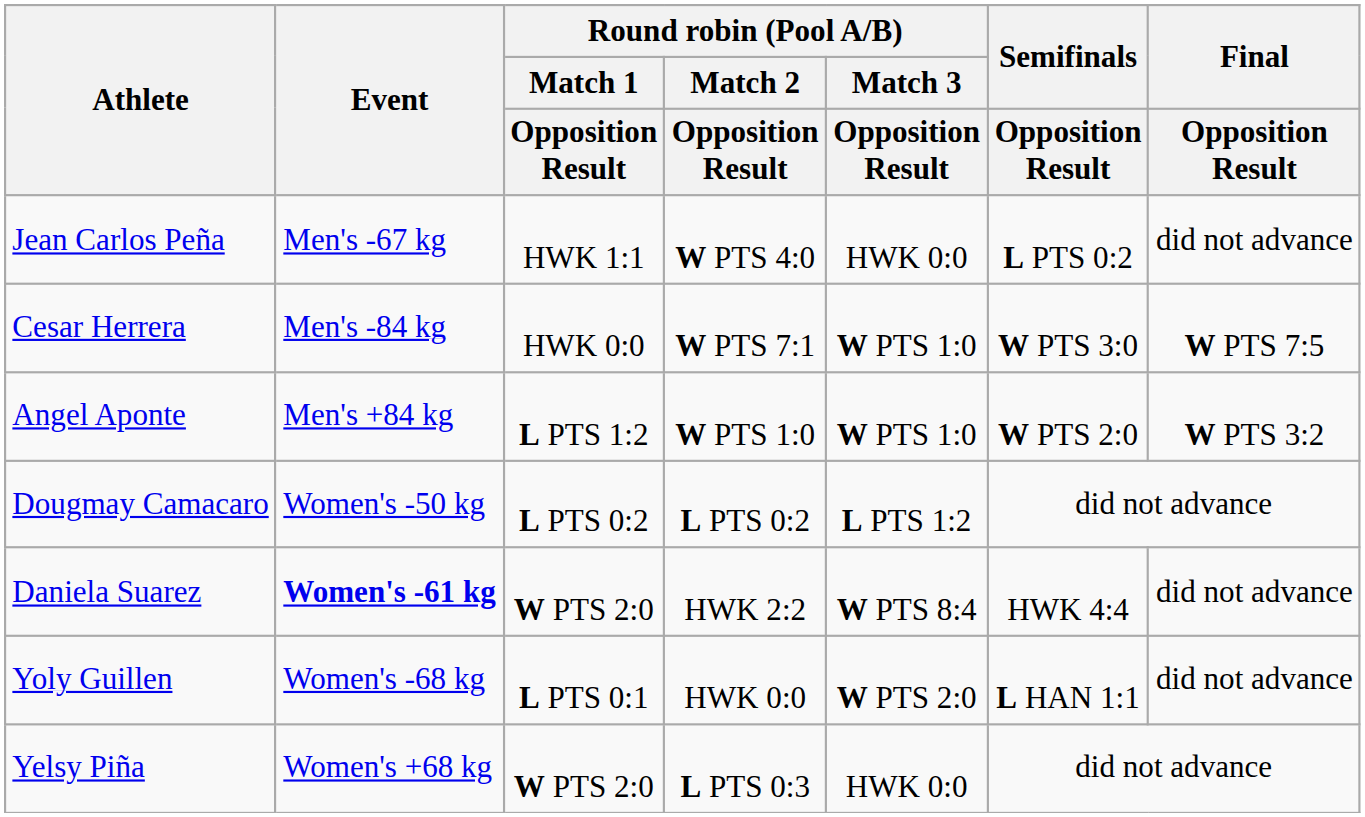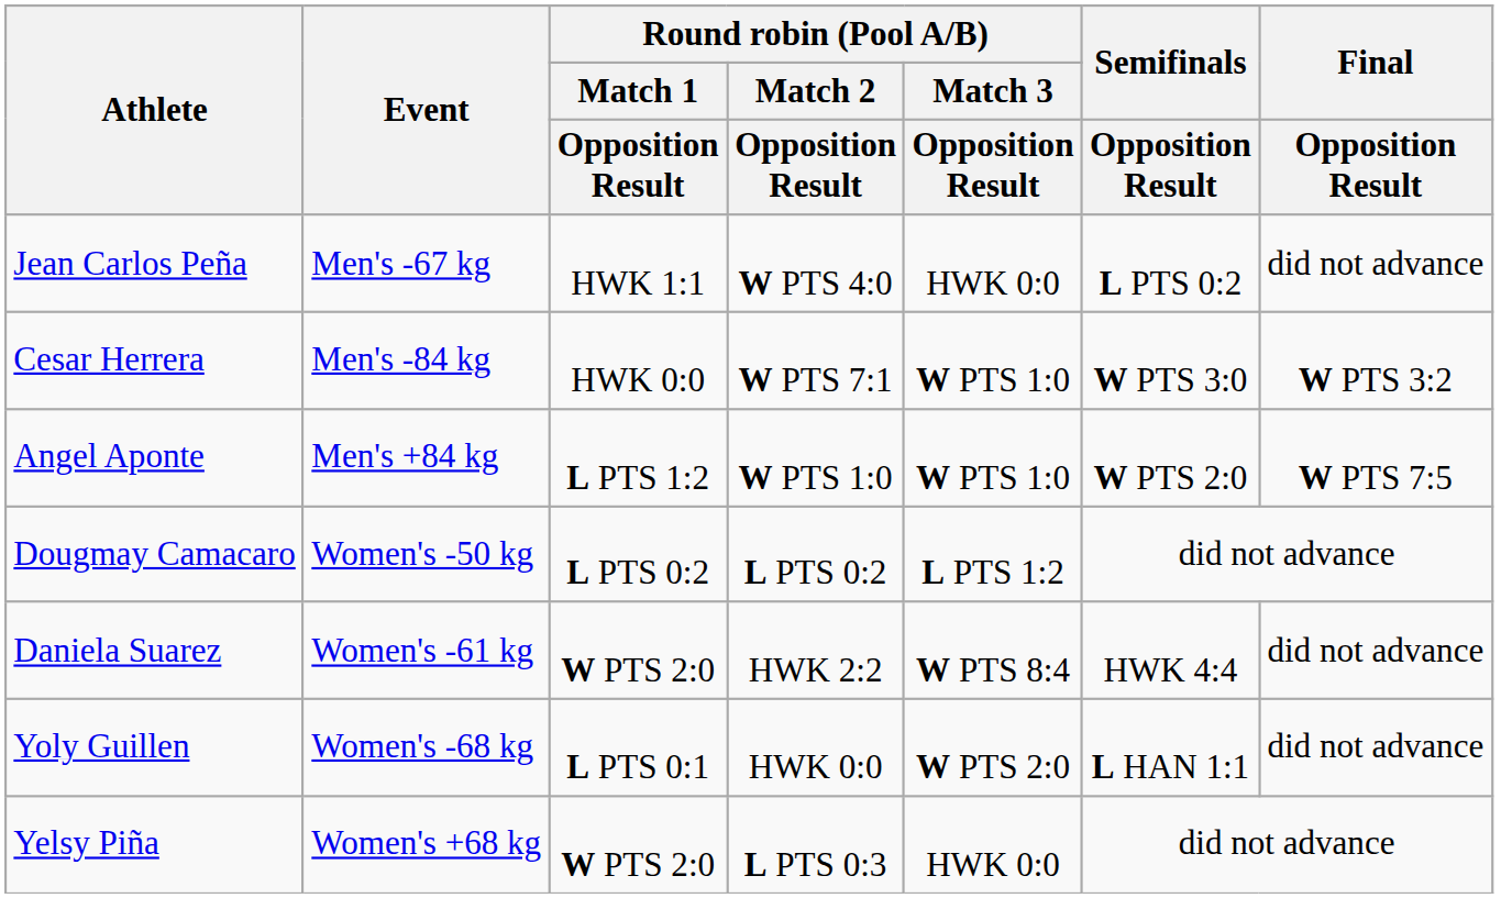 <table class="wikitable" style="font-size:90%;">
 <tr>
 <th rowspan=3>Athlete</th>
 <th rowspan=3>Event</th>
 <th colspan=3>Round robin (Pool A/B)</th>
 <th rowspan=2>Semifinals</th>
 <th rowspan=2>Final</th>
 </tr>
 <tr>
 <th>Match 1</th>
 <th>Match 2</th>
 <th>Match 3</th>
 </tr>
 <tr>
 <th>Opposition<br>Result</th>
 <th>Opposition<br>Result</th>
 <th>Opposition<br>Result</th>
 <th>Opposition<br>Result</th>
 <th>Opposition<br>Result</th>
 </tr>
 <tr>
 <td><a href='#'>Jean Carlos Peña</a></td>
 <td><a href='#'>Men's -67 kg</a></td>
 <td align=center><br>HWK 1:1</td>
 <td align=center><br><strong>W</strong> PTS 4:0</td>
 <td align=center><br>HWK 0:0</td>
 <td align=center><br><strong>L</strong> PTS 0:2<br></td>
 <td style="text-align:center;" colspan="7">did not advance</td>
 </tr>
 <tr>
 <td><a href='#'>Cesar Herrera</a></td>
 <td><a href='#'>Men's -84 kg</a></td>
 <td align=center><br>HWK 0:0</td>
 <td align=center><br><strong>W</strong> PTS 7:1</td>
 <td align=center><br><strong>W</strong> PTS 1:0</td>
 <td align=center><br><strong>W</strong> PTS 3:0</td>
-<td align=center><br><strong>W</strong> PTS 7:5<br></td>
+<td align=center><br><strong>W</strong> PTS 3:2<br></td>
 </tr>
 <tr>
 <td><a href='#'>Angel Aponte</a></td>
 <td><a href='#'>Men's +84 kg</a></td>
 <td align=center><br><strong>L</strong> PTS 1:2</td>
 <td align=center><br><strong>W</strong> PTS 1:0</td>
 <td align=center><br><strong>W</strong> PTS 1:0</td>
 <td align=center><br><strong>W</strong> PTS 2:0</td>
-<td align=center><br><strong>W</strong> PTS 3:2<br></td>
+<td align=center><br><strong>W</strong> PTS 7:5<br></td>
 </tr>
 <tr>
 <td><a href='#'>Dougmay Camacaro</a></td>
 <td><a href='#'>Women's -50 kg</a></td>
 <td align=center><br><strong>L</strong> PTS 0:2</td>
 <td align=center><br><strong>L</strong> PTS 0:2</td>
 <td align=center><br><strong>L</strong> PTS 1:2</td>
 <td style="text-align:center;" colspan="7">did not advance</td>
 </tr>
 <tr>
 <td><a href='#'>Daniela Suarez</a></td>
-<td><strong><a href='#'>Women's -61 kg</a></strong></td>
+<td><a href='#'>Women's -61 kg</a></td>
 <td align=center><br><strong>W</strong> PTS 2:0</td>
 <td align=center><br>HWK 2:2</td>
 <td align=center><br><strong>W</strong> PTS 8:4</td>
 <td align=center><br>HWK 4:4<br></td>
 <td style="text-align:center;" colspan="7">did not advance</td>
 </tr>
 <tr>
 <td><a href='#'>Yoly Guillen</a></td>
 <td><a href='#'>Women's -68 kg</a></td>
 <td align=center><br><strong>L</strong> PTS 0:1</td>
 <td align=center><br>HWK 0:0</td>
 <td align=center><br><strong>W</strong> PTS 2:0</td>
 <td align=center><br><strong>L</strong> HAN 1:1<br></td>
 <td style="text-align:center;" colspan="7">did not advance</td>
 </tr>
 <tr>
 <td><a href='#'>Yelsy Piña</a></td>
 <td><a href='#'>Women's +68 kg</a></td>
 <td align=center><br><strong>W</strong> PTS 2:0</td>
 <td align=center><br><strong>L</strong> PTS 0:3</td>
 <td align=center><br>HWK 0:0</td>
 <td style="text-align:center;" colspan="7">did not advance</td>
 </tr>
 </table>
